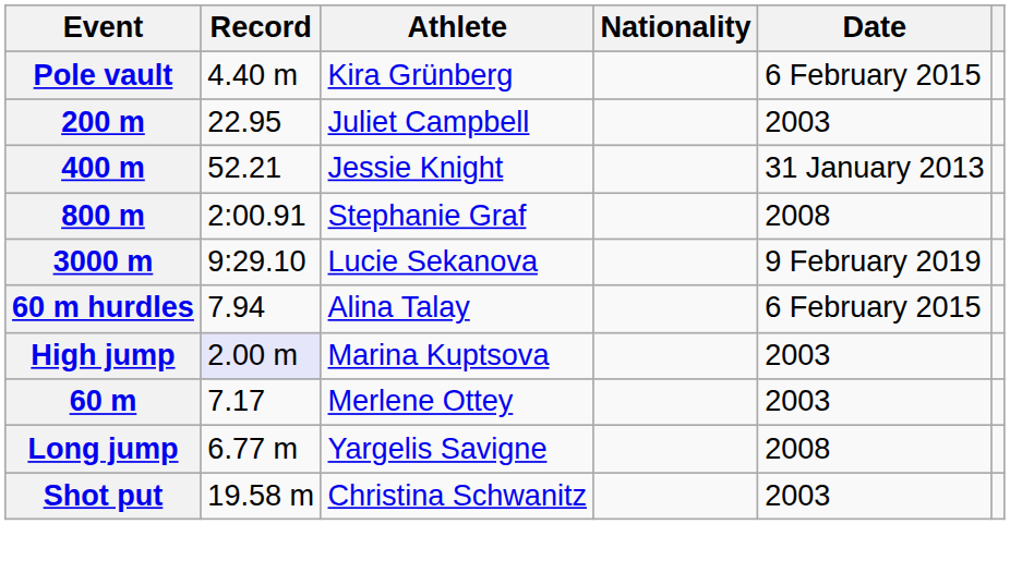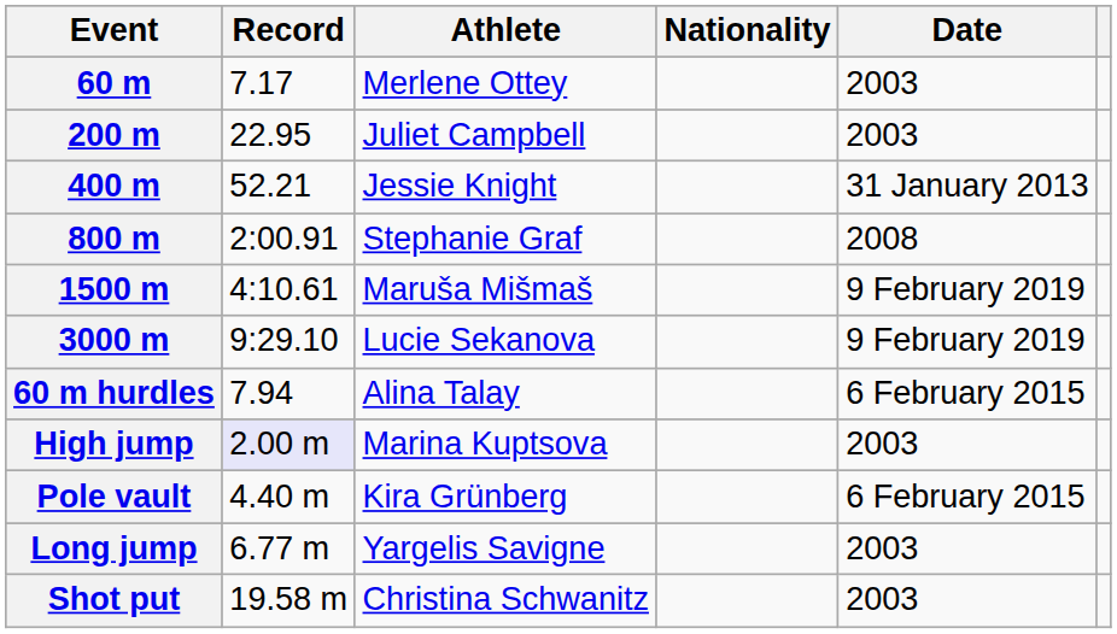 <table class="wikitable plainrowheaders sticky-header">
 <tr>
 <th scope="col">Event</th>
 <th scope="col">Record</th>
 <th scope="col">Athlete</th>
 <th scope="col">Nationality</th>
 <th scope="col">Date</th>
 <th scope="col"></th>
 </tr>
 <tr>
-<th scope="row"><a href='#'>Pole vault</a></th>
-<td>4.40 m</td>
-<td><a href='#'>Kira  Grünberg</a></td>
+<th scope="row"><a href='#'>60 m</a></th>
+<td>7.17</td>
+<td><a href='#'>Merlene Ottey</a></td>
 <td></td>
-<td>6 February 2015</td>
+<td>2003</td>
 <td></td>
 </tr>
 <tr>
 <th scope="row"><a href='#'>200 m</a></th>
 <td>22.95</td>
 <td><a href='#'>Juliet Campbell</a></td>
 <td></td>
 <td>2003</td>
 <td></td>
 </tr>
 <tr>
 <th scope="row"><a href='#'>400 m</a></th>
 <td>52.21</td>
 <td><a href='#'>Jessie Knight</a></td>
 <td></td>
 <td>31 January 2013</td>
 <td></td>
 </tr>
 <tr>
 <th scope="row"><a href='#'>800 m</a></th>
 <td>2:00.91</td>
 <td><a href='#'>Stephanie Graf</a></td>
 <td></td>
 <td>2008</td>
 <td></td>
 </tr>
 <tr>
+<th scope="row"><a href='#'>1500 m</a></th>
+<td>4:10.61</td>
+<td><a href='#'>Maruša Mišmaš</a></td>
+<td></td>
+<td>9 February 2019</td>
+<td></td>
+</tr>
+<tr>
 <th scope="row"><a href='#'>3000 m</a></th>
 <td>9:29.10</td>
 <td><a href='#'>Lucie Sekanova</a></td>
 <td></td>
 <td>9 February 2019</td>
 <td></td>
 </tr>
 <tr>
 <th scope="row"><a href='#'>60 m hurdles</a></th>
 <td>7.94</td>
 <td><a href='#'>Alina Talay</a></td>
 <td></td>
 <td>6 February 2015</td>
 <td></td>
 </tr>
 <tr>
 <th scope="row"><a href='#'>High jump</a></th>
 <td style="background: lavender;">2.00 m</td>
 <td><a href='#'>Marina Kuptsova</a></td>
 <td></td>
 <td>2003</td>
 <td></td>
 </tr>
 <tr>
-<th scope="row"><a href='#'>60 m</a></th>
-<td>7.17</td>
-<td><a href='#'>Merlene Ottey</a></td>
+<th scope="row"><a href='#'>Pole vault</a></th>
+<td>4.40 m</td>
+<td><a href='#'>Kira  Grünberg</a></td>
 <td></td>
-<td>2003</td>
+<td>6 February 2015</td>
 <td></td>
 </tr>
 <tr>
 <th scope="row"><a href='#'>Long jump</a></th>
 <td>6.77 m</td>
 <td><a href='#'>Yargelis Savigne</a></td>
 <td></td>
-<td>2008</td>
+<td>2003</td>
 <td></td>
 </tr>
 <tr>
 <th scope="row"><a href='#'>Shot put</a></th>
 <td>19.58 m</td>
 <td><a href='#'>Christina Schwanitz</a></td>
 <td></td>
 <td>2003</td>
 <td></td>
 </tr>
 </table>
